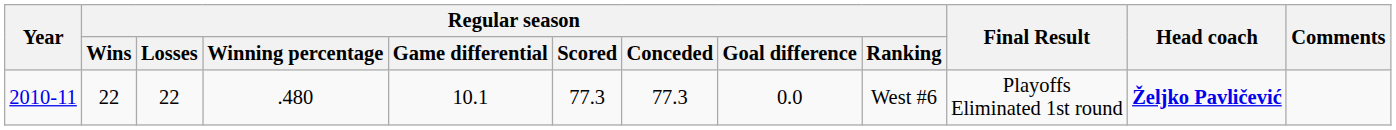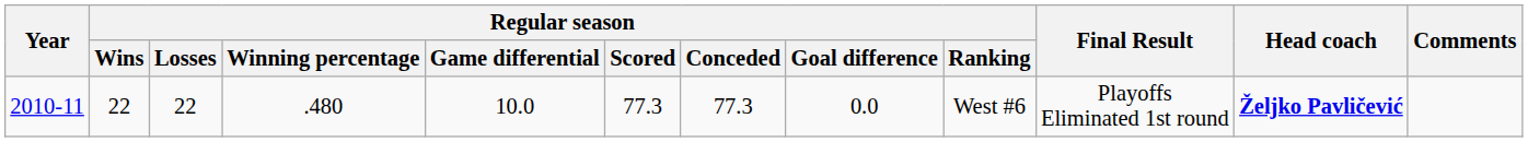 <table class="wikitable" style="text-align: center;">
 <tr>
 <th rowspan=2>Year</th>
 <th colspan=8>Regular season</th>
 <th rowspan=2>Final Result</th>
 <th rowspan=2>Head coach</th>
 <th rowspan=2>Comments</th>
 </tr>
 <tr>
 <th>Wins</th>
 <th>Losses</th>
 <th>Winning percentage</th>
 <th>Game differential</th>
 <th>Scored</th>
 <th>Conceded</th>
 <th>Goal difference</th>
 <th>Ranking</th>
 </tr>
 <tr>
 <td><a href='#'>2010-11</a></td>
 <td>22</td>
 <td>22</td>
 <td>.480</td>
-<td>10.1</td>
+<td>10.0</td>
 <td>77.3</td>
 <td>77.3</td>
 <td>0.0</td>
 <td>West #6</td>
 <td>Playoffs<br>Eliminated 1st round</td>
 <td><strong><a href='#'>Željko Pavličević</a></strong></td>
 </tr>
 </table>
